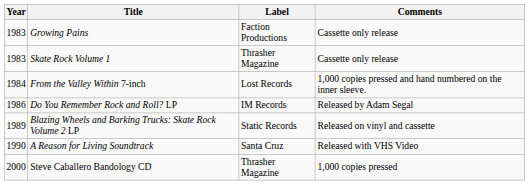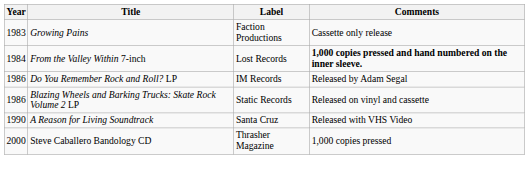 <table class="wikitable">
 <tr>
 <th>Year</th>
 <th>Title</th>
 <th>Label</th>
 <th>Comments</th>
 </tr>
 <tr>
 <td>1983</td>
 <td><em>Growing Pains</em></td>
 <td>Faction Productions</td>
 <td>Cassette only release</td>
 </tr>
 <tr>
-<td>1983</td>
-<td><em>Skate Rock Volume 1</em></td>
-<td>Thrasher Magazine</td>
-<td>Cassette only release</td>
-</tr>
-<tr>
 <td>1984</td>
 <td><em>From the Valley Within</em> 7-inch</td>
 <td>Lost Records</td>
-<td>1,000 copies pressed and hand numbered on the inner sleeve.</td>
+<td><strong>1,000 copies pressed and hand numbered on the inner sleeve.</strong></td>
 </tr>
 <tr>
 <td>1986</td>
 <td><em>Do You Remember Rock and Roll?</em> LP</td>
 <td>IM Records</td>
 <td>Released by Adam Segal</td>
 </tr>
 <tr>
-<td>1989</td>
+<td>1986</td>
 <td><em>Blazing Wheels and Barking Trucks: Skate Rock Volume 2</em> LP</td>
 <td>Static Records</td>
 <td>Released on vinyl and cassette</td>
 </tr>
 <tr>
 <td>1990</td>
 <td><em>A Reason for Living Soundtrack</em></td>
 <td>Santa Cruz</td>
 <td>Released with VHS Video</td>
 </tr>
 <tr>
 <td>2000</td>
 <td>Steve Caballero Bandology CD</td>
 <td>Thrasher Magazine</td>
 <td>1,000 copies pressed</td>
 </tr>
 </table>
